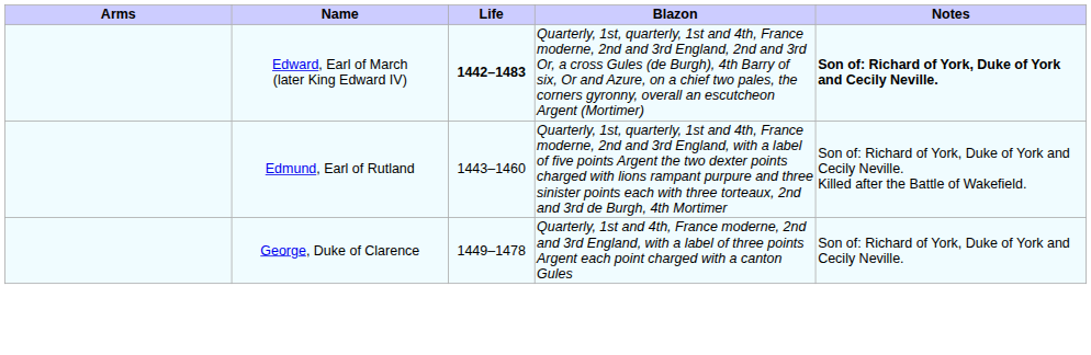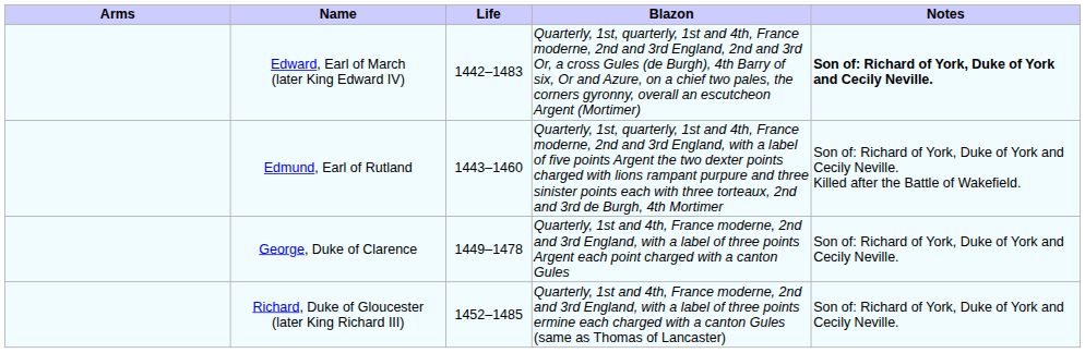 <table width="100%" border="1" cellpadding="2" cellspacing="0" style="margin: 0.5em 0.3em 0.5em 0; background: #f9f9f9; border: 1px #aaa solid; border-collapse: collapse;">
 <tr>
 <th width="21%" bgcolor = "#ccccff">Arms</th>
 <th width="20%" bgcolor = "#ccccff">Name</th>
 <th width="8%" bgcolor = "#ccccff">Life</th>
 <th width="26%" bgcolor = "#ccccff">Blazon</th>
 <th width="26%" bgcolor = "#ccccff">Notes</th>
 </tr>
 <tr bgcolor=f0fcff>
 <td align="center"></td>
 <td align="center"><a href='#'>Edward</a>, Earl of March<br>(later King Edward IV)</td>
-<td align="center"><strong>1442–1483</strong></td>
+<td align="center">1442–1483</td>
 <td><em>Quarterly, 1st, quarterly, 1st and 4th, France moderne, 2nd and 3rd England, 2nd and 3rd Or, a cross Gules (de Burgh), 4th Barry of six, Or and Azure, on a chief two pales, the corners gyronny, overall an escutcheon Argent (Mortimer)</em></td>
 <td><strong>Son of: Richard of York, Duke of York and Cecily Neville.</strong></td>
 </tr>
 <tr bgcolor=f0fcff>
 <td align="center"></td>
 <td align="center"><a href='#'>Edmund</a>, Earl of Rutland</td>
 <td align="center">1443–1460</td>
 <td><em>Quarterly, 1st, quarterly, 1st and 4th, France moderne, 2nd and 3rd England, with a label of five points Argent the two dexter points charged with lions rampant purpure and three sinister points each with three torteaux, 2nd and 3rd de Burgh, 4th Mortimer</em></td>
 <td>Son of: Richard of York, Duke of York and Cecily Neville.<br>Killed after the Battle of Wakefield.</td>
 </tr>
 <tr bgcolor=f0fcff>
 <td align="center"></td>
 <td align="center"><a href='#'>George</a>, Duke of Clarence</td>
 <td align="center">1449–1478</td>
 <td><em>Quarterly, 1st and 4th, France moderne, 2nd and 3rd England, with a label of three points Argent each point charged with a canton Gules</em></td>
 <td>Son of: Richard of York, Duke of York and Cecily Neville.</td>
 </tr>
+<tr bgcolor=f0fcff>
+<td align="center"></td>
+<td align="center"><a href='#'>Richard</a>, Duke of Gloucester<br>(later King Richard III)</td>
+<td align="center">1452–1485</td>
+<td><em>Quarterly, 1st and 4th, France moderne, 2nd and 3rd England, with a label of three points ermine each charged with a canton Gules</em> (same as Thomas of Lancaster)</td>
+<td>Son of: Richard of York, Duke of York and Cecily Neville.</td>
+</tr>
 </table>
